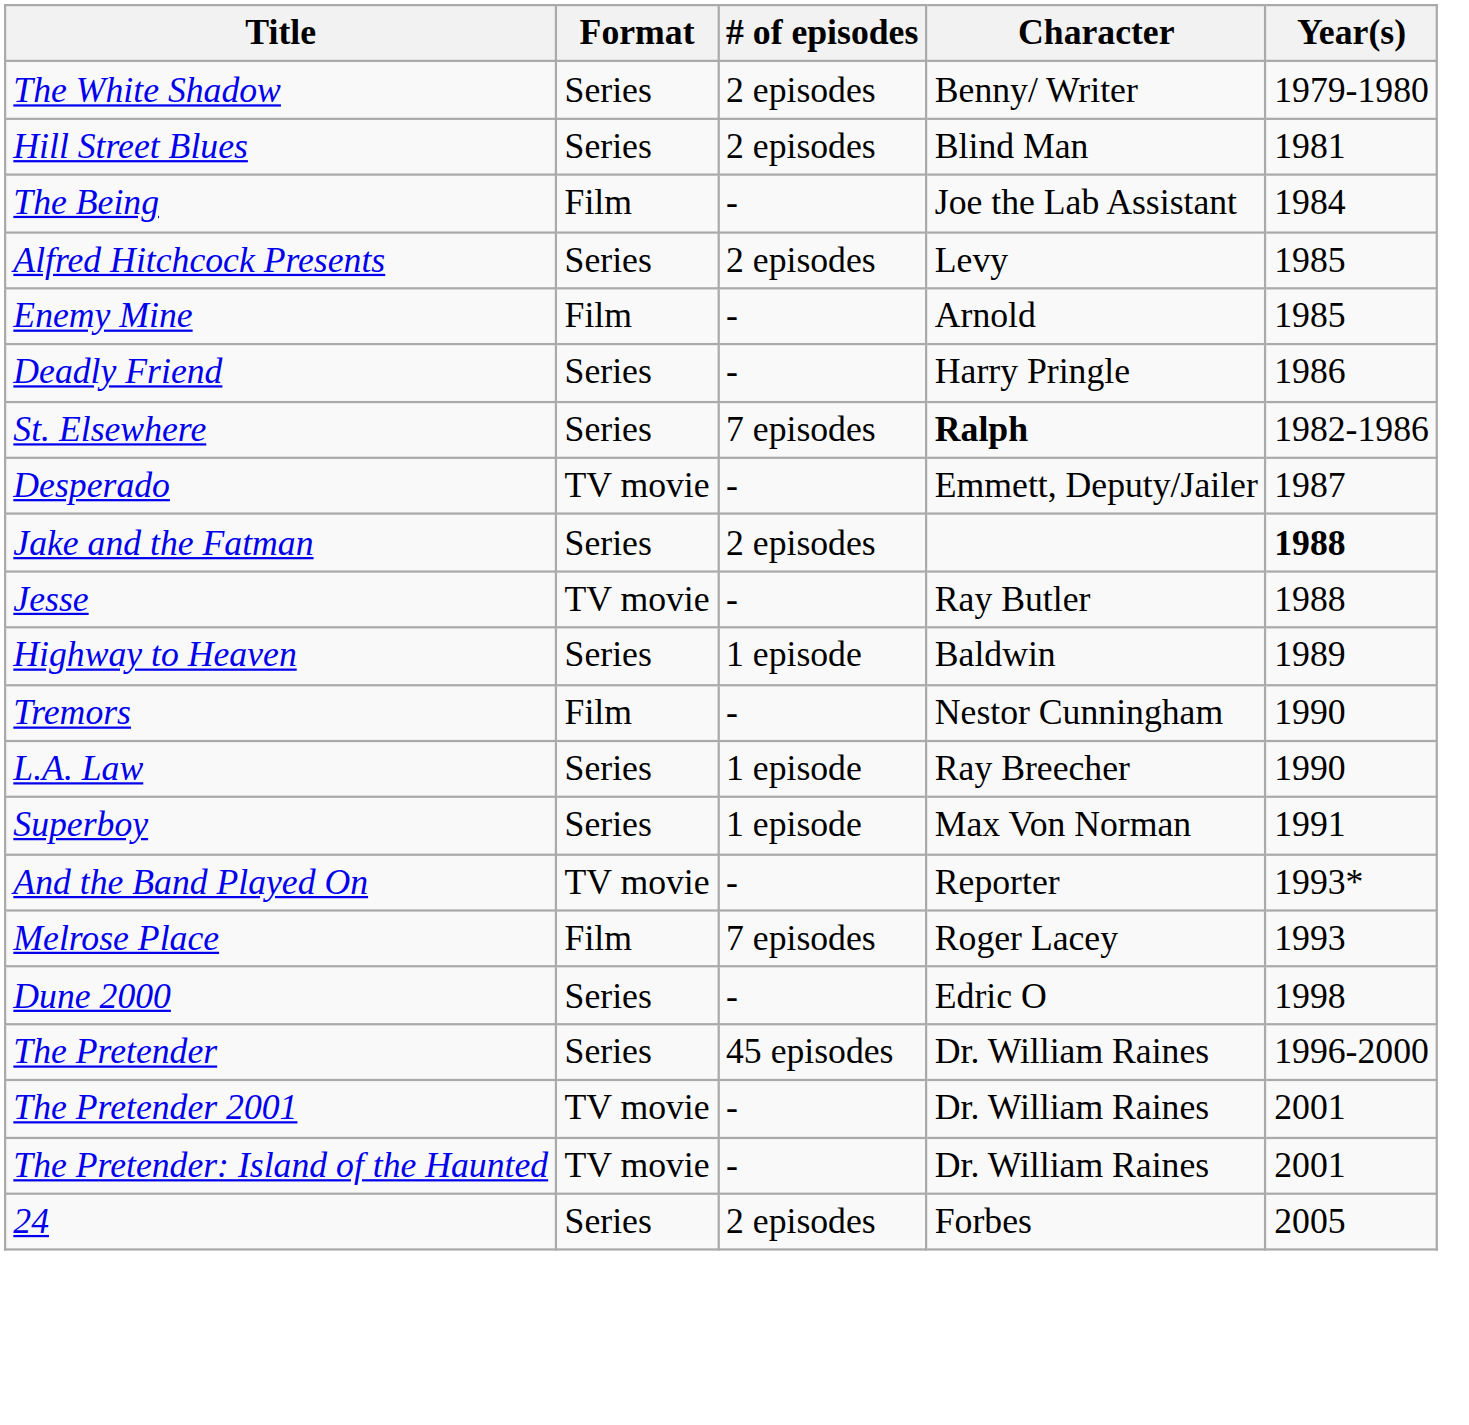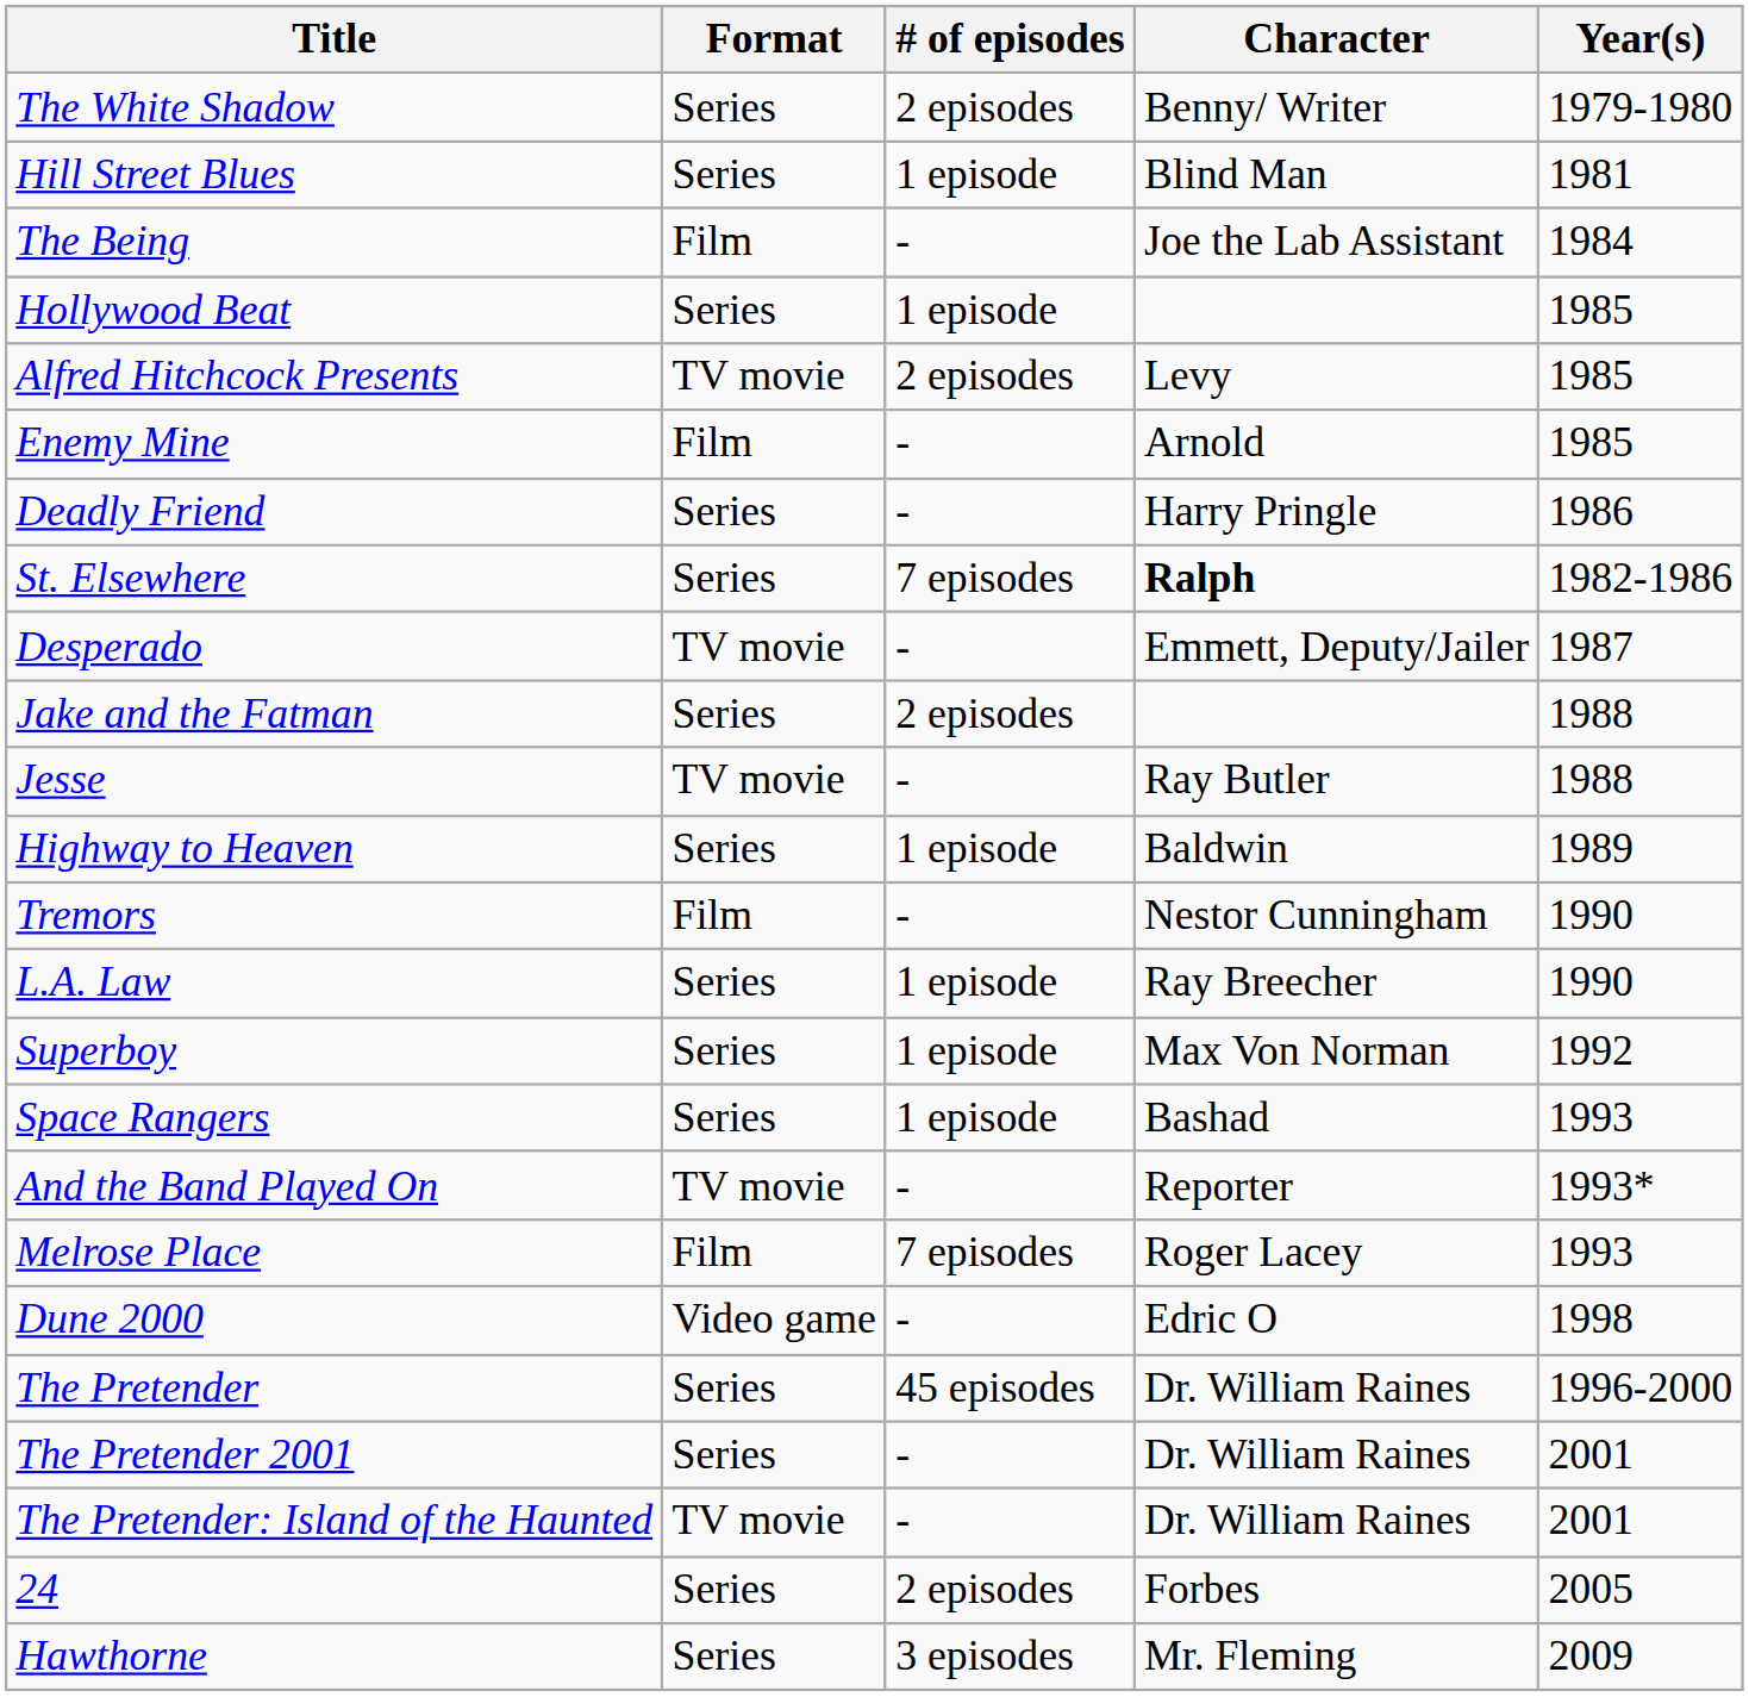 <table class="wikitable">
 <tr>
 <th>Title</th>
 <th>Format</th>
 <th># of episodes</th>
 <th>Character</th>
 <th>Year(s)</th>
 </tr>
 <tr>
 <td><em><a href='#'>The White Shadow</a></em></td>
 <td>Series</td>
 <td>2 episodes</td>
 <td>Benny/ Writer</td>
 <td>1979-1980</td>
 </tr>
 <tr>
 <td><em><a href='#'>Hill Street Blues</a></em></td>
 <td>Series</td>
-<td>2 episodes</td>
+<td>1 episode</td>
 <td>Blind Man</td>
 <td>1981</td>
 </tr>
 <tr>
 <td><em><a href='#'>The Being</a></em></td>
 <td>Film</td>
 <td>-</td>
 <td>Joe the Lab Assistant</td>
 <td>1984</td>
 </tr>
 <tr>
+<td><em><a href='#'>Hollywood Beat</a></em></td>
+<td>Series</td>
+<td>1 episode</td>
+<td></td>
+<td>1985</td>
+</tr>
+<tr>
 <td><em><a href='#'>Alfred Hitchcock Presents</a></em></td>
-<td>Series</td>
+<td>TV movie</td>
 <td>2 episodes</td>
 <td>Levy</td>
 <td>1985</td>
 </tr>
 <tr>
 <td><em><a href='#'>Enemy Mine</a></em></td>
 <td>Film</td>
 <td>-</td>
 <td>Arnold</td>
 <td>1985</td>
 </tr>
 <tr>
 <td><em><a href='#'>Deadly Friend</a></em></td>
 <td>Series</td>
 <td>-</td>
 <td>Harry Pringle</td>
 <td>1986</td>
 </tr>
 <tr>
 <td><em><a href='#'>St. Elsewhere</a></em></td>
 <td>Series</td>
 <td>7 episodes</td>
 <td><strong>Ralph</strong></td>
 <td>1982-1986</td>
 </tr>
 <tr>
 <td><em><a href='#'>Desperado</a></em></td>
 <td>TV movie</td>
 <td>-</td>
 <td>Emmett, Deputy/Jailer</td>
 <td>1987</td>
 </tr>
 <tr>
 <td><em><a href='#'>Jake and the Fatman</a></em></td>
 <td>Series</td>
 <td>2 episodes</td>
 <td></td>
-<td><strong>1988</strong></td>
+<td>1988</td>
 </tr>
 <tr>
 <td><em><a href='#'>Jesse</a></em></td>
 <td>TV movie</td>
 <td>-</td>
 <td>Ray Butler</td>
 <td>1988</td>
 </tr>
 <tr>
 <td><em><a href='#'>Highway to Heaven</a></em></td>
 <td>Series</td>
 <td>1 episode</td>
 <td>Baldwin</td>
 <td>1989</td>
 </tr>
 <tr>
 <td><em><a href='#'>Tremors</a></em></td>
 <td>Film</td>
 <td>-</td>
 <td>Nestor Cunningham</td>
 <td>1990</td>
 </tr>
 <tr>
 <td><em><a href='#'>L.A. Law</a></em></td>
 <td>Series</td>
 <td>1 episode</td>
 <td>Ray Breecher</td>
 <td>1990</td>
 </tr>
 <tr>
 <td><em><a href='#'>Superboy</a></em></td>
 <td>Series</td>
 <td>1 episode</td>
 <td>Max Von Norman</td>
-<td>1991</td>
+<td>1992</td>
+</tr>
+<tr>
+<td><em><a href='#'>Space Rangers</a></em></td>
+<td>Series</td>
+<td>1 episode</td>
+<td>Bashad</td>
+<td>1993</td>
 </tr>
 <tr>
 <td><em><a href='#'>And the Band Played On</a></em></td>
 <td>TV movie</td>
 <td>-</td>
 <td>Reporter</td>
 <td>1993*</td>
 </tr>
 <tr>
 <td><em><a href='#'>Melrose Place</a></em></td>
 <td>Film</td>
 <td>7 episodes</td>
 <td>Roger Lacey</td>
 <td>1993</td>
 </tr>
 <tr>
 <td><em><a href='#'>Dune 2000</a></em></td>
-<td>Series</td>
+<td>Video game</td>
 <td>-</td>
 <td>Edric O</td>
 <td>1998</td>
 </tr>
 <tr>
 <td><em><a href='#'>The Pretender</a></em></td>
 <td>Series</td>
 <td>45 episodes</td>
 <td>Dr. William Raines</td>
 <td>1996-2000</td>
 </tr>
 <tr>
 <td><em><a href='#'>The Pretender 2001</a></em></td>
-<td>TV movie</td>
+<td>Series</td>
 <td>-</td>
 <td>Dr. William Raines</td>
 <td>2001</td>
 </tr>
 <tr>
 <td><em><a href='#'>The Pretender: Island of the Haunted</a></em></td>
 <td>TV movie</td>
 <td>-</td>
 <td>Dr. William Raines</td>
 <td>2001</td>
 </tr>
 <tr>
 <td><em><a href='#'>24</a></em></td>
 <td>Series</td>
 <td>2 episodes</td>
 <td>Forbes</td>
 <td>2005</td>
 </tr>
+<tr>
+<td><em><a href='#'>Hawthorne</a></em></td>
+<td>Series</td>
+<td>3 episodes</td>
+<td>Mr. Fleming</td>
+<td>2009</td>
+</tr>
 </table>
